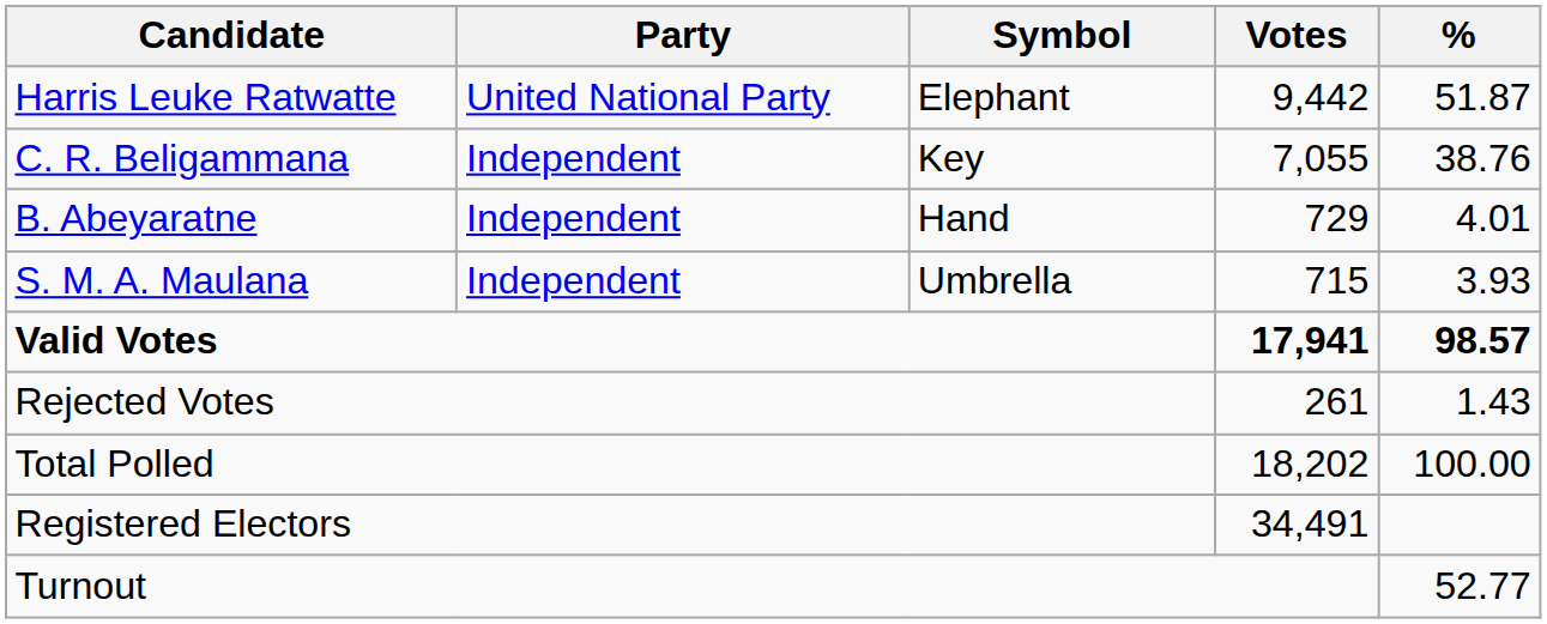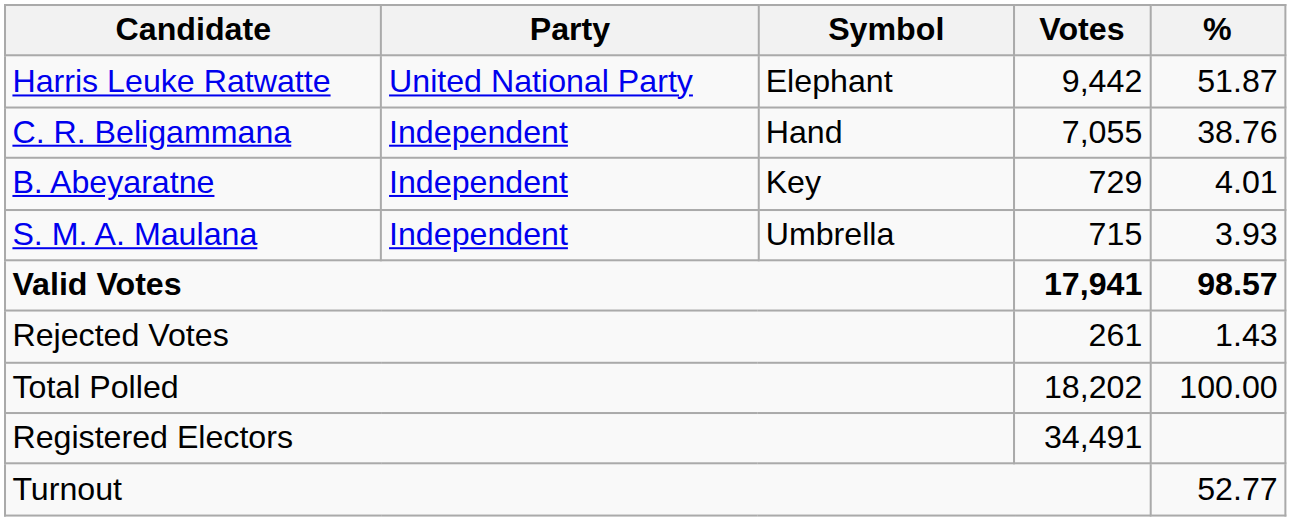 <table class="wikitable" border="1" style="text-align:right;">
 <tr>
 <th align=left width="180">Candidate</th>
 <th align=left width="180">Party</th>
 <th align=left width="120">Symbol</th>
 <th align=left width="60">Votes</th>
 <th align=left width="60">%</th>
 </tr>
 <tr>
 <td align=left><a href='#'>Harris Leuke Ratwatte</a></td>
 <td align=left><a href='#'>United National Party</a></td>
 <td align=left>Elephant</td>
 <td>9,442</td>
 <td>51.87</td>
 </tr>
 <tr>
 <td align=left><a href='#'>C. R. Beligammana</a></td>
 <td align=left><a href='#'>Independent</a></td>
-<td align=left>Key</td>
+<td align=left>Hand</td>
 <td>7,055</td>
 <td>38.76</td>
 </tr>
 <tr>
 <td align=left><a href='#'>B. Abeyaratne</a></td>
 <td align=left><a href='#'>Independent</a></td>
-<td align=left>Hand</td>
+<td align=left>Key</td>
 <td>729</td>
 <td>4.01</td>
 </tr>
 <tr>
 <td align=left><a href='#'>S. M. A. Maulana</a></td>
 <td align=left><a href='#'>Independent</a></td>
 <td align=left>Umbrella</td>
 <td>715</td>
 <td>3.93</td>
 </tr>
 <tr>
 <td align=left colspan=3><strong>Valid Votes</strong></td>
 <td><strong>17,941</strong></td>
 <td><strong>98.57</strong></td>
 </tr>
 <tr>
 <td align=left colspan=3>Rejected Votes</td>
 <td>261</td>
 <td>1.43</td>
 </tr>
 <tr>
 <td align=left colspan=3>Total Polled</td>
 <td>18,202</td>
 <td>100.00</td>
 </tr>
 <tr>
 <td align=left colspan=3>Registered Electors</td>
 <td>34,491</td>
 <td></td>
 </tr>
 <tr>
 <td align=left colspan=4>Turnout</td>
 <td>52.77</td>
 </tr>
 </table>
